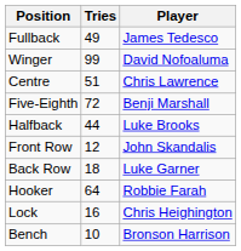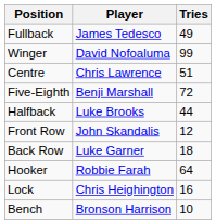 <table class="wikitable" style="text-align:left;">
 <tr>
 <th>Position</th>
+<th>Player</th>
 <th>Tries</th>
-<th>Player</th>
 </tr>
 <tr>
 <td>Fullback</td>
+<td><a href='#'>James Tedesco</a></td>
 <td>49</td>
-<td><a href='#'>James Tedesco</a></td>
 </tr>
 <tr>
 <td>Winger</td>
+<td><a href='#'>David Nofoaluma</a></td>
 <td>99</td>
-<td><a href='#'>David Nofoaluma</a></td>
 </tr>
 <tr>
 <td>Centre</td>
+<td><a href='#'>Chris Lawrence</a></td>
 <td>51</td>
-<td><a href='#'>Chris Lawrence</a></td>
 </tr>
 <tr>
 <td>Five-Eighth</td>
+<td><a href='#'>Benji Marshall</a></td>
 <td>72</td>
-<td><a href='#'>Benji Marshall</a></td>
 </tr>
 <tr>
 <td>Halfback</td>
+<td><a href='#'>Luke Brooks</a></td>
 <td>44</td>
-<td><a href='#'>Luke Brooks</a></td>
 </tr>
 <tr>
 <td>Front Row</td>
+<td><a href='#'>John Skandalis</a></td>
 <td>12</td>
-<td><a href='#'>John Skandalis</a></td>
 </tr>
 <tr>
 <td>Back Row</td>
+<td><a href='#'>Luke Garner</a></td>
 <td>18</td>
-<td><a href='#'>Luke Garner</a></td>
 </tr>
 <tr>
 <td>Hooker</td>
+<td><a href='#'>Robbie Farah</a></td>
 <td>64</td>
-<td><a href='#'>Robbie Farah</a></td>
 </tr>
 <tr>
 <td>Lock</td>
+<td><a href='#'>Chris Heighington</a></td>
 <td>16</td>
-<td><a href='#'>Chris Heighington</a></td>
 </tr>
 <tr>
 <td>Bench</td>
+<td><a href='#'>Bronson Harrison</a></td>
 <td>10</td>
-<td><a href='#'>Bronson Harrison</a></td>
 </tr>
 </table>
